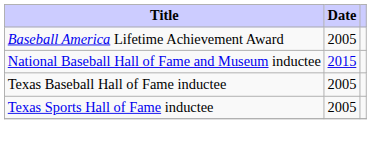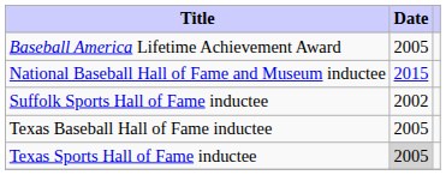 <table class="wikitable" margin: 5px; text-align: center;>
 <tr>
 <th style="background:#ccf;">Title</th>
 <th style="background:#ccf;">Date</th>
 <th style="background:#ccf;"></th>
 </tr>
 <tr>
 <td><em><a href='#'>Baseball America</a></em> Lifetime Achievement Award</td>
 <td align="center">2005</td>
 <td align="center"></td>
 </tr>
 <tr>
 <td><a href='#'>National Baseball Hall of Fame and Museum</a> inductee</td>
 <td align="center"><a href='#'>2015</a></td>
 <td align="center"></td>
 </tr>
 <tr>
+<td><a href='#'>Suffolk Sports Hall of Fame</a> inductee</td>
+<td align+"center">2002</td>
+<td></td>
+</tr>
+<tr>
 <td>Texas Baseball Hall of Fame inductee</td>
 <td align="center">2005</td>
 <td></td>
 </tr>
 <tr>
 <td><a href='#'>Texas Sports Hall of Fame</a> inductee</td>
-<td align="center">2005</td>
+<td align="center" style="background: lightgrey;">2005</td>
 <td align="center"></td>
 </tr>
 <tr>
 </tr>
 </table>
